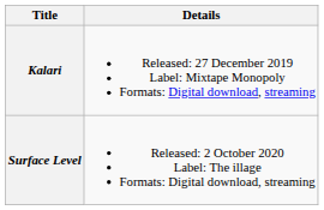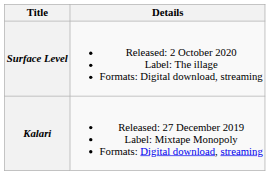 <table class="wikitable plainrowheaders" style="text-align:center;">
 <tr>
 <th scope="col">Title</th>
 <th scope="col">Details</th>
 </tr>
 <tr>
+<th scope="row"><em>Surface Level</em></th>
+<td><br><ul><li>Released: 2 October 2020</li><li>Label: The illage</li><li>Formats: Digital download, streaming</li></ul></td>
+</tr>
+<tr>
 <th scope="row"><em>Kalari</em></th>
 <td><br><ul><li>Released: 27 December 2019</li><li>Label: Mixtape Monopoly</li><li>Formats: <a href='#'>Digital download</a>, <a href='#'>streaming</a></li></ul></td>
 </tr>
-<tr>
-<th scope="row"><em>Surface Level</em></th>
-<td><br><ul><li>Released: 2 October 2020</li><li>Label: The illage</li><li>Formats: Digital download, streaming</li></ul></td>
-</tr>
 </table>
